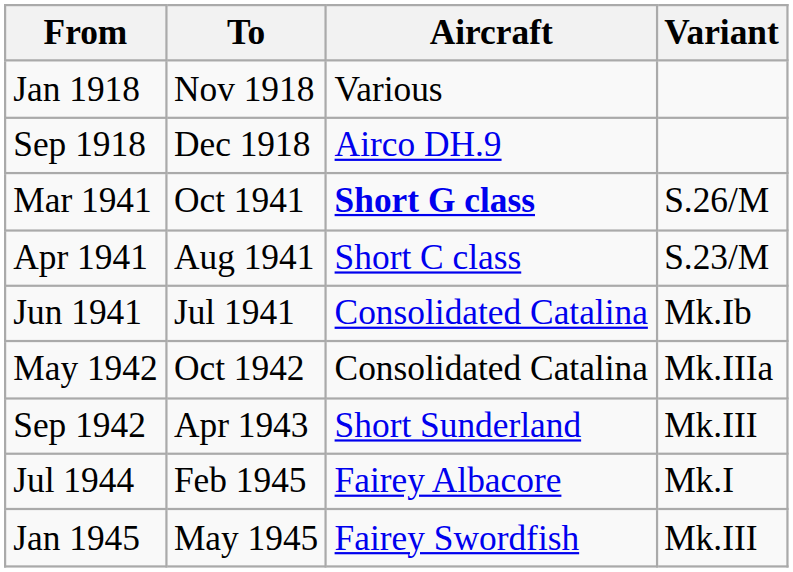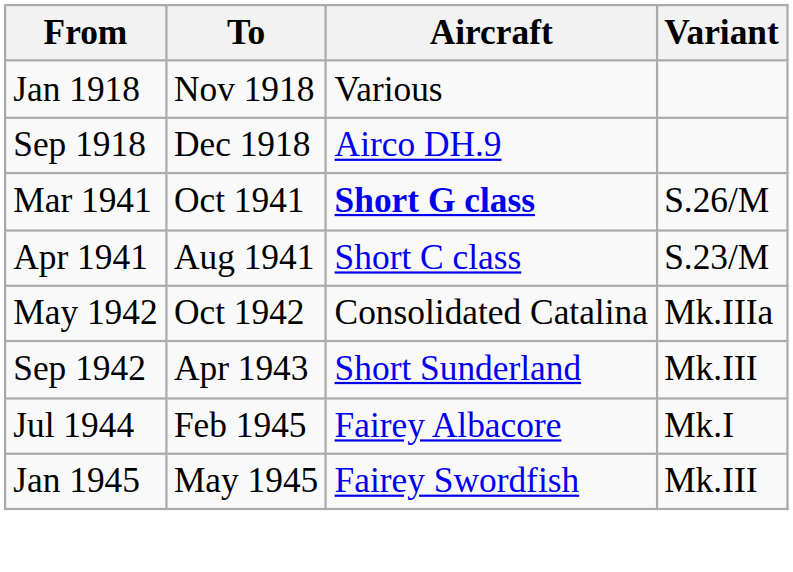 <table class="wikitable">
 <tr>
 <th>From</th>
 <th>To</th>
 <th>Aircraft</th>
 <th>Variant</th>
 </tr>
 <tr>
 <td>Jan 1918</td>
 <td>Nov 1918</td>
 <td>Various</td>
 <td></td>
 </tr>
 <tr>
 <td>Sep 1918</td>
 <td>Dec 1918</td>
 <td><a href='#'>Airco DH.9</a></td>
 <td></td>
 </tr>
 <tr>
 <td>Mar 1941</td>
 <td>Oct 1941</td>
 <td><strong><a href='#'>Short G class</a></strong></td>
 <td>S.26/M</td>
 </tr>
 <tr>
 <td>Apr 1941</td>
 <td>Aug 1941</td>
 <td><a href='#'>Short C class</a></td>
 <td>S.23/M</td>
 </tr>
 <tr>
-<td>Jun 1941</td>
-<td>Jul 1941</td>
-<td><a href='#'>Consolidated Catalina</a></td>
-<td>Mk.Ib</td>
-</tr>
-<tr>
 <td>May 1942</td>
 <td>Oct 1942</td>
 <td>Consolidated Catalina</td>
 <td>Mk.IIIa</td>
 </tr>
 <tr>
 <td>Sep 1942</td>
 <td>Apr 1943</td>
 <td><a href='#'>Short Sunderland</a></td>
 <td>Mk.III</td>
 </tr>
 <tr>
 <td>Jul 1944</td>
 <td>Feb 1945</td>
 <td><a href='#'>Fairey Albacore</a></td>
 <td>Mk.I</td>
 </tr>
 <tr>
 <td>Jan 1945</td>
 <td>May 1945</td>
 <td><a href='#'>Fairey Swordfish</a></td>
 <td>Mk.III</td>
 </tr>
 </table>
